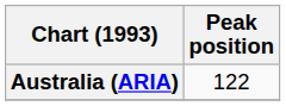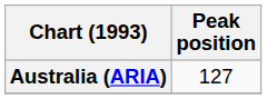 <table class="wikitable sortable plainrowheaders" style="text-align:center">
 <tr>
 <th>Chart (1993)</th>
 <th>Peak<br>position</th>
 </tr>
 <tr>
 <th scope="row">Australia (<a href='#'>ARIA</a>) </th>
-<td align="center">122</td>
+<td align="center">127</td>
 </tr>
 <tr>
 </tr>
 <tr>
 </tr>
 <tr>
 </tr>
 <tr>
 </tr>
 <tr>
 </tr>
 <tr>
 </tr>
 <tr>
 </tr>
 </table>
